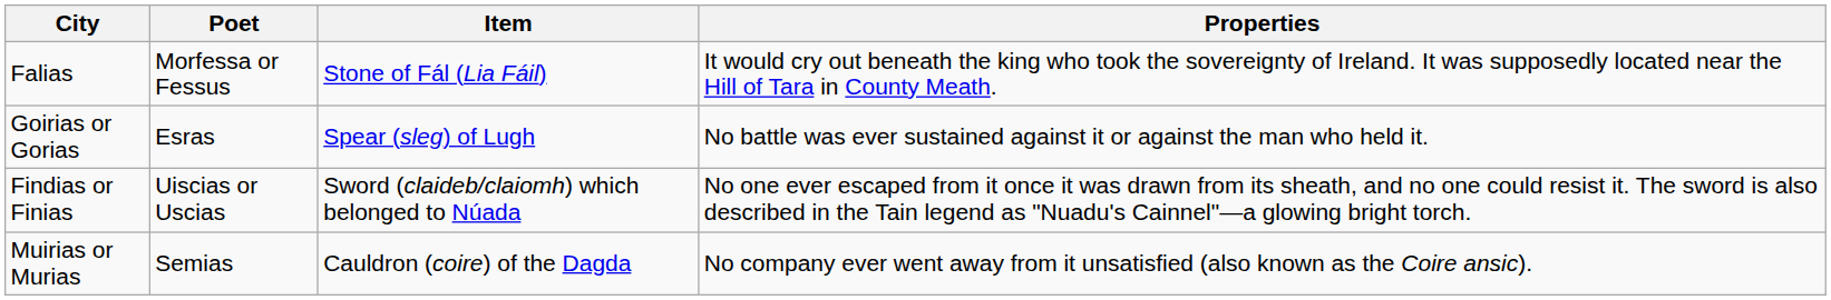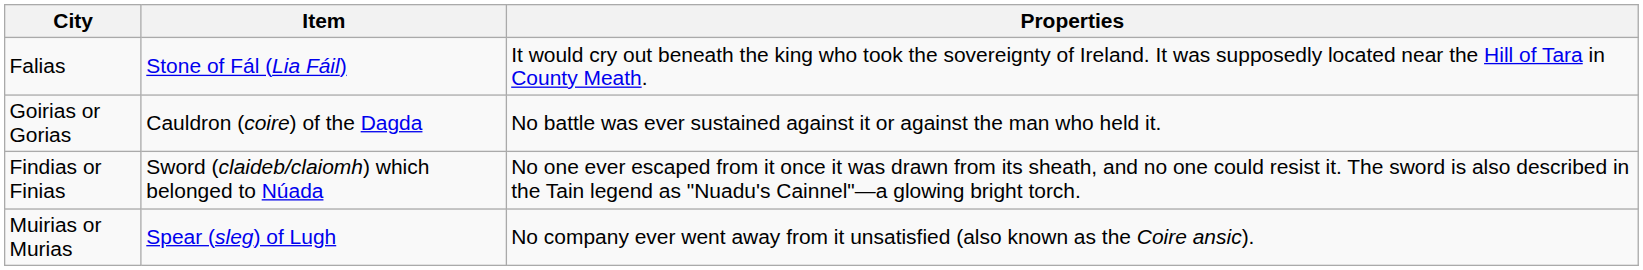 <table class="wikitable">
 <tr>
 <th>City</th>
-<th>Poet</th>
 <th>Item</th>
 <th>Properties</th>
 </tr>
 <tr>
 <td>Falias</td>
-<td>Morfessa or Fessus</td>
 <td><a href='#'>Stone of Fál (<em>Lia Fáil</em>)</a></td>
 <td>It would cry out beneath the king who took the sovereignty of Ireland. It was supposedly located near the <a href='#'>Hill of Tara</a> in <a href='#'>County Meath</a>.</td>
 </tr>
 <tr>
 <td>Goirias or Gorias</td>
-<td>Esras</td>
-<td><a href='#'>Spear (<em>sleg</em>) of Lugh</a></td>
+<td>Cauldron (<em>coire</em>) of the <a href='#'>Dagda</a></td>
 <td>No battle was ever sustained against it or against the man who held it.</td>
 </tr>
 <tr>
 <td>Findias or Finias</td>
-<td>Uiscias or Uscias</td>
 <td>Sword (<em>claideb/claiomh</em>) which belonged to <a href='#'>Núada</a></td>
 <td>No one ever escaped from it once it was drawn from its sheath, and no one could resist it. The sword is also described in the Tain legend as "Nuadu's Cainnel"—a glowing bright torch.</td>
 </tr>
 <tr>
 <td>Muirias or Murias</td>
-<td>Semias</td>
-<td>Cauldron (<em>coire</em>) of the <a href='#'>Dagda</a></td>
+<td><a href='#'>Spear (<em>sleg</em>) of Lugh</a></td>
 <td>No company ever went away from it unsatisfied (also known as the <em>Coire ansic</em>).</td>
 </tr>
 </table>
